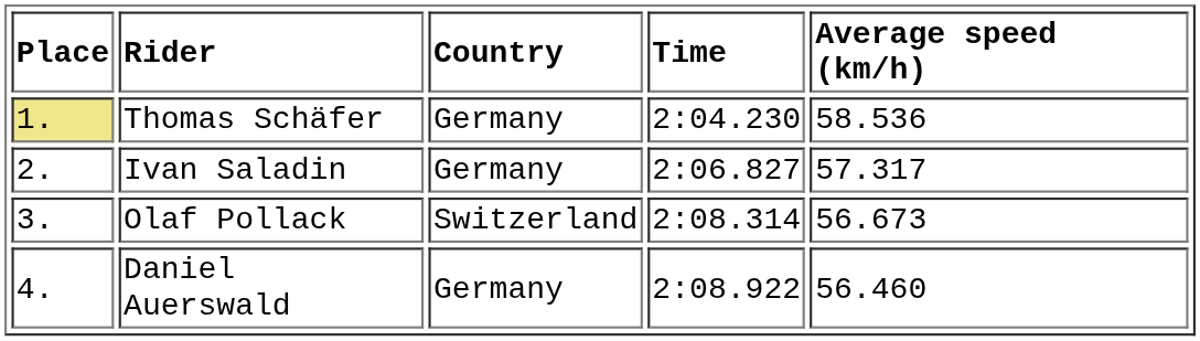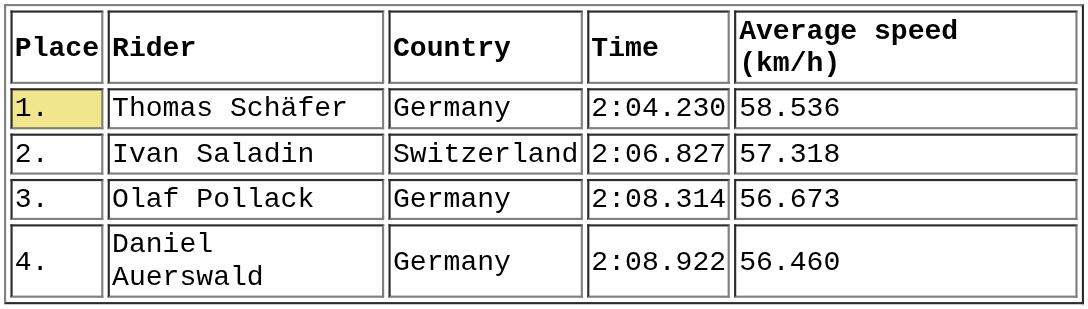 <table border="1"  style="text-align:left; width:500px;">
 <tr>
 <th>Place</th>
 <th>Rider</th>
 <th>Country</th>
 <th>Time</th>
 <th>Average speed (km/h)</th>
 </tr>
 <tr>
 <td style="background: khaki;">1.</td>
 <td>Thomas Schäfer</td>
 <td>Germany</td>
 <td>2:04.230</td>
 <td>58.536</td>
 </tr>
 <tr>
 <td>2.</td>
 <td>Ivan Saladin</td>
-<td>Germany</td>
+<td>Switzerland</td>
 <td>2:06.827</td>
-<td>57.317</td>
+<td>57.318</td>
 </tr>
 <tr>
 <td>3.</td>
 <td>Olaf Pollack</td>
-<td>Switzerland</td>
+<td>Germany</td>
 <td>2:08.314</td>
 <td>56.673</td>
 </tr>
 <tr>
 <td>4.</td>
 <td>Daniel Auerswald</td>
 <td>Germany</td>
 <td>2:08.922</td>
 <td>56.460</td>
 </tr>
 </table>
